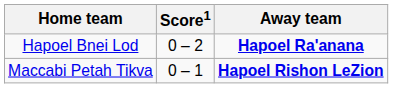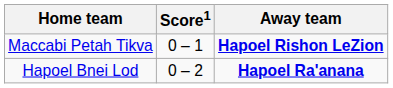 <table class="wikitable" style="text-align: center">
 <tr>
 <th>Home team</th>
 <th>Score<sup>1</sup></th>
 <th>Away team</th>
 </tr>
 <tr>
+<td><a href='#'>Maccabi Petah Tikva</a></td>
+<td>0 – 1</td>
+<td><strong><a href='#'>Hapoel Rishon LeZion</a></strong></td>
+</tr>
+<tr>
 <td><a href='#'>Hapoel Bnei Lod</a></td>
 <td>0 – 2</td>
 <td><strong><a href='#'>Hapoel Ra'anana</a></strong></td>
 </tr>
-<tr>
-<td><a href='#'>Maccabi Petah Tikva</a></td>
-<td>0 – 1</td>
-<td><strong><a href='#'>Hapoel Rishon LeZion</a></strong></td>
-</tr>
 </table>
